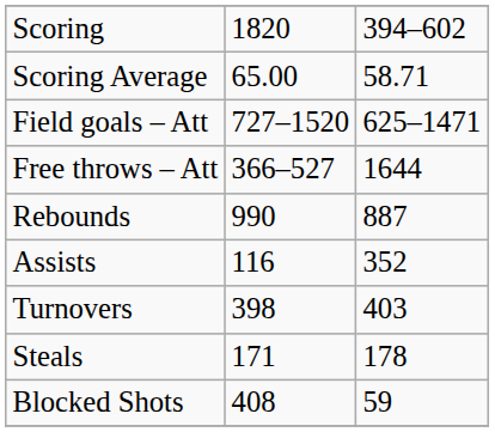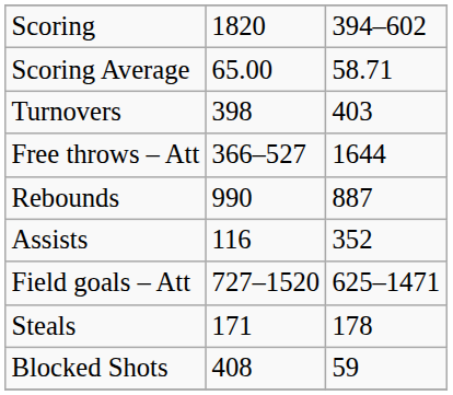 <table class="wikitable">
 <tr>
 </tr>
 <tr>
 <td>Scoring</td>
 <td>1820</td>
 <td>394–602</td>
 </tr>
 <tr>
 <td>Scoring Average</td>
 <td>65.00</td>
 <td>58.71</td>
 </tr>
 <tr>
-<td>Field goals – Att</td>
-<td>727–1520</td>
-<td>625–1471</td>
+<td>Turnovers</td>
+<td>398</td>
+<td>403</td>
 </tr>
 <tr>
 <td>Free throws – Att</td>
 <td>366–527</td>
 <td>1644</td>
 </tr>
 <tr>
 <td>Rebounds</td>
 <td>990</td>
 <td>887</td>
 </tr>
 <tr>
 <td>Assists</td>
 <td>116</td>
 <td>352</td>
 </tr>
 <tr>
-<td>Turnovers</td>
-<td>398</td>
-<td>403</td>
+<td>Field goals – Att</td>
+<td>727–1520</td>
+<td>625–1471</td>
 </tr>
 <tr>
 <td>Steals</td>
 <td>171</td>
 <td>178</td>
 </tr>
 <tr>
 <td>Blocked Shots</td>
 <td>408</td>
 <td>59</td>
 </tr>
 <tr>
 </tr>
 </table>
